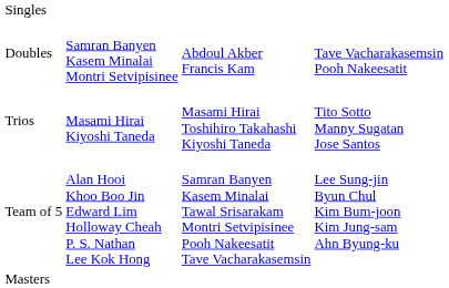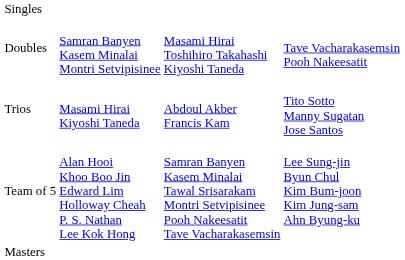 <table>
 <tr>
 <td>Singles</td>
 <td></td>
 <td></td>
 <td></td>
 </tr>
 <tr>
 <td>Doubles</td>
 <td><br><a href='#'>Samran Banyen</a><br><a href='#'>Kasem Minalai</a><br><a href='#'>Montri Setvipisinee</a></td>
-<td><br><a href='#'>Abdoul Akber</a><br><a href='#'>Francis Kam</a></td>
+<td><br><a href='#'>Masami Hirai</a><br><a href='#'>Toshihiro Takahashi</a><br><a href='#'>Kiyoshi Taneda</a></td>
 <td><br><a href='#'>Tave Vacharakasemsin</a><br><a href='#'>Pooh Nakeesatit</a></td>
 </tr>
 <tr>
 <td>Trios</td>
 <td><br><a href='#'>Masami Hirai</a><br><a href='#'>Kiyoshi Taneda</a></td>
-<td><br><a href='#'>Masami Hirai</a><br><a href='#'>Toshihiro Takahashi</a><br><a href='#'>Kiyoshi Taneda</a></td>
+<td><br><a href='#'>Abdoul Akber</a><br><a href='#'>Francis Kam</a></td>
 <td><br><a href='#'>Tito Sotto</a><br><a href='#'>Manny Sugatan</a><br><a href='#'>Jose Santos</a></td>
 </tr>
 <tr>
 <td>Team of 5</td>
 <td><br><a href='#'>Alan Hooi</a><br><a href='#'>Khoo Boo Jin</a><br><a href='#'>Edward Lim</a><br><a href='#'>Holloway Cheah</a><br><a href='#'>P. S. Nathan</a><br><a href='#'>Lee Kok Hong</a></td>
 <td><br><a href='#'>Samran Banyen</a><br><a href='#'>Kasem Minalai</a><br><a href='#'>Tawal Srisarakam</a><br><a href='#'>Montri Setvipisinee</a><br><a href='#'>Pooh Nakeesatit</a><br><a href='#'>Tave Vacharakasemsin</a></td>
 <td valign=top><br><a href='#'>Lee Sung-jin</a><br><a href='#'>Byun Chul</a><br><a href='#'>Kim Bum-joon</a><br><a href='#'>Kim Jung-sam</a><br><a href='#'>Ahn Byung-ku</a></td>
 </tr>
 <tr>
 <td>Masters</td>
 <td></td>
 <td></td>
 <td></td>
 </tr>
 </table>
